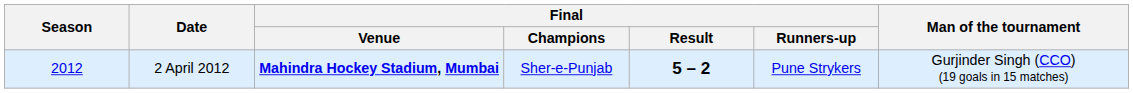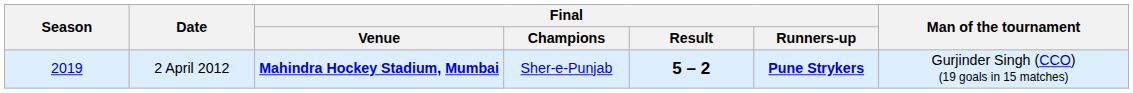 <table class="wikitable" style="width:100%; text-align: center;">
 <tr>
 <th rowspan=2 width=10%>Season</th>
 <th rowspan=2 width=10%>Date</th>
 <th colspan=4>Final</th>
 <th rowspan=2 width=20%>Man of the tournament</th>
 </tr>
 <tr>
 <th width=20%>Venue</th>
 <th width=10%>Champions</th>
 <th width=10%>Result</th>
 <th width=10%>Runners-up</th>
 </tr>
 <tr style="background:#ddeeff">
-<td><a href='#'>2012</a></td>
+<td><a href='#'>2019</a></td>
 <td>2 April 2012</td>
 <td><strong><a href='#'>Mahindra Hockey Stadium</a>, <a href='#'>Mumbai</a></strong></td>
 <td><a href='#'>Sher-e-Punjab</a></td>
 <td><strong><big>5 – 2</big></strong></td>
-<td><a href='#'>Pune Strykers</a></td>
+<td><strong><a href='#'>Pune Strykers</a></strong></td>
 <td> Gurjinder Singh (<a href='#'>CCO</a>)<br> <small>(19 goals in 15 matches)</small></td>
 </tr>
 </table>
